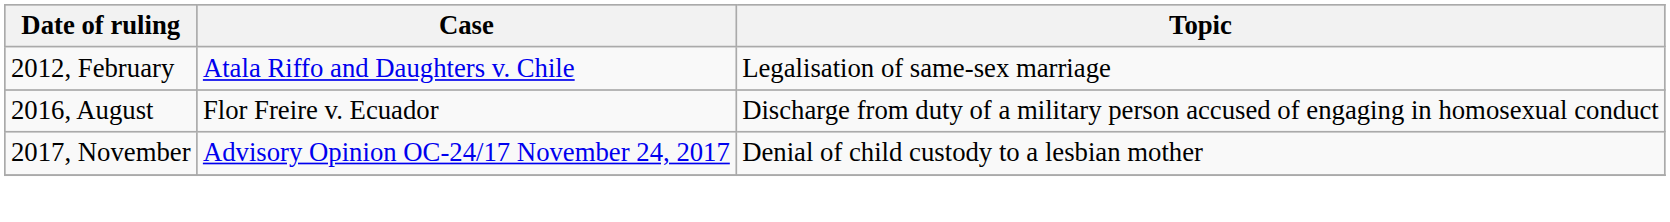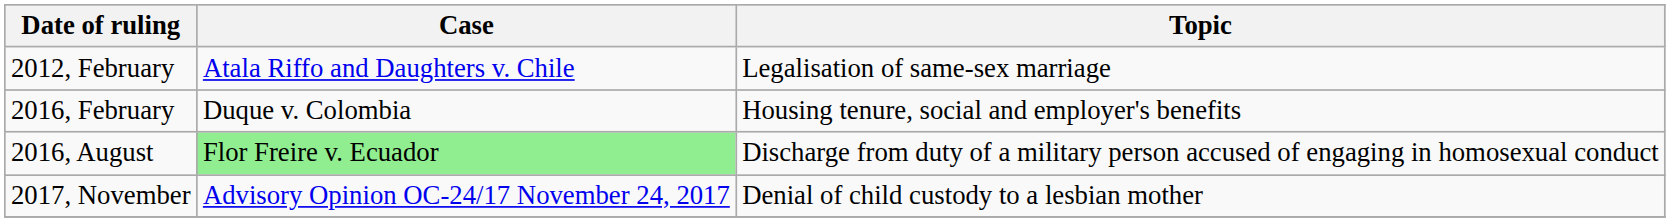 <table class="wikitable sortable">
 <tr>
 <th>Date of ruling</th>
 <th>Case</th>
 <th>Topic</th>
 </tr>
 <tr>
 <td>2012, February</td>
 <td><a href='#'>Atala Riffo and Daughters v. Chile</a></td>
 <td>Legalisation of same-sex marriage</td>
 </tr>
 <tr>
+<td>2016, February</td>
+<td>Duque v. Colombia</td>
+<td>Housing tenure, social and employer's benefits</td>
+</tr>
+<tr>
 <td>2016, August</td>
-<td>Flor Freire v. Ecuador</td>
+<td style="background: lightgreen;">Flor Freire v. Ecuador</td>
 <td>Discharge from duty of a military person accused of engaging in homosexual conduct</td>
 </tr>
 <tr>
 <td>2017, November</td>
 <td><a href='#'>Advisory Opinion OC-24/17 November 24, 2017</a></td>
 <td>Denial of child custody to a lesbian mother</td>
 </tr>
 <tr>
 </tr>
 </table>
